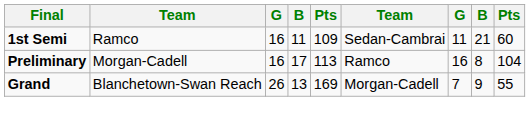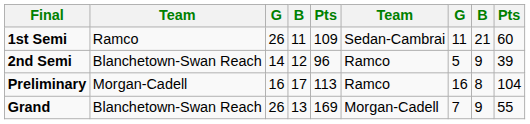 <table class="wikitable">
 <tr>
 <th style="color:green">Final</th>
 <th style="color:green">Team</th>
 <th style="color:green">G</th>
 <th style="color:green">B</th>
 <th style="color:green">Pts</th>
 <th style="color:green">Team</th>
 <th style="color:green">G</th>
 <th style="color:green">B</th>
 <th style="color:green">Pts</th>
 </tr>
 <tr>
 <td><strong>1st Semi</strong></td>
 <td>Ramco</td>
-<td>16</td>
+<td>26</td>
 <td>11</td>
 <td>109</td>
 <td>Sedan-Cambrai</td>
 <td>11</td>
 <td>21</td>
 <td>60</td>
+</tr>
+<tr>
+<td><strong>2nd Semi</strong></td>
+<td>Blanchetown-Swan Reach</td>
+<td>14</td>
+<td>12</td>
+<td>96</td>
+<td>Ramco</td>
+<td>5</td>
+<td>9</td>
+<td>39</td>
 </tr>
 <tr>
 <td><strong>Preliminary</strong></td>
 <td>Morgan-Cadell</td>
 <td>16</td>
 <td>17</td>
 <td>113</td>
 <td>Ramco</td>
 <td>16</td>
 <td>8</td>
 <td>104</td>
 </tr>
 <tr>
 <td><strong>Grand</strong></td>
 <td>Blanchetown-Swan Reach</td>
 <td>26</td>
 <td>13</td>
 <td>169</td>
 <td>Morgan-Cadell</td>
 <td>7</td>
 <td>9</td>
 <td>55</td>
 </tr>
 </table>
